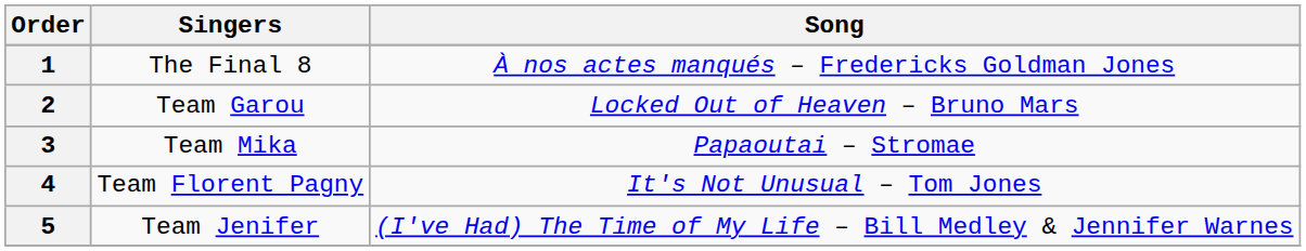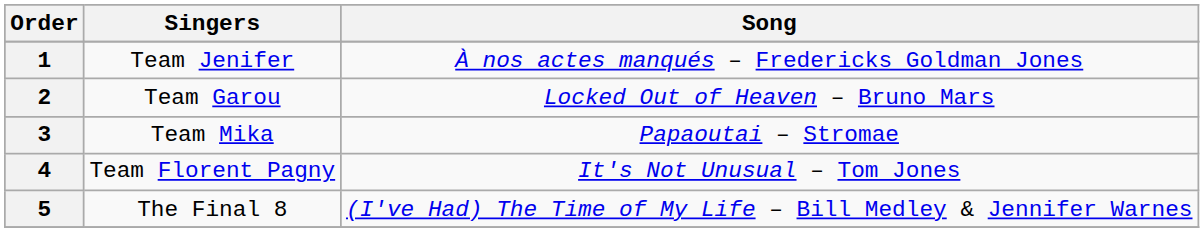 <table class="wikitable sortable" style="text-align: center; width: auto;">
 <tr>
 <th>Order</th>
 <th>Singers</th>
 <th>Song</th>
 </tr>
 <tr>
 </tr>
 <tr>
 <th>1</th>
-<td>The Final 8 <br></td>
+<td>Team <a href='#'>Jenifer</a><br></td>
 <td><em><a href='#'>À nos actes manqués</a></em> – <a href='#'>Fredericks Goldman Jones</a></td>
 </tr>
 <tr>
 <th>2</th>
 <td>Team <a href='#'>Garou</a><br></td>
 <td><em><a href='#'>Locked Out of Heaven</a></em> – <a href='#'>Bruno Mars</a></td>
 </tr>
 <tr>
 <th>3</th>
 <td>Team <a href='#'>Mika</a><br></td>
 <td><em><a href='#'>Papaoutai</a></em> – <a href='#'>Stromae</a></td>
 </tr>
 <tr>
 <th>4</th>
 <td>Team <a href='#'>Florent Pagny</a><br></td>
 <td><em><a href='#'>It's Not Unusual</a></em> – <a href='#'>Tom Jones</a></td>
 </tr>
 <tr>
 <th>5</th>
-<td>Team <a href='#'>Jenifer</a><br></td>
+<td>The Final 8 <br></td>
 <td><em><a href='#'>(I've Had) The Time of My Life</a></em> – <a href='#'>Bill Medley</a> & <a href='#'>Jennifer Warnes</a></td>
 </tr>
 <tr>
 </tr>
 </table>
